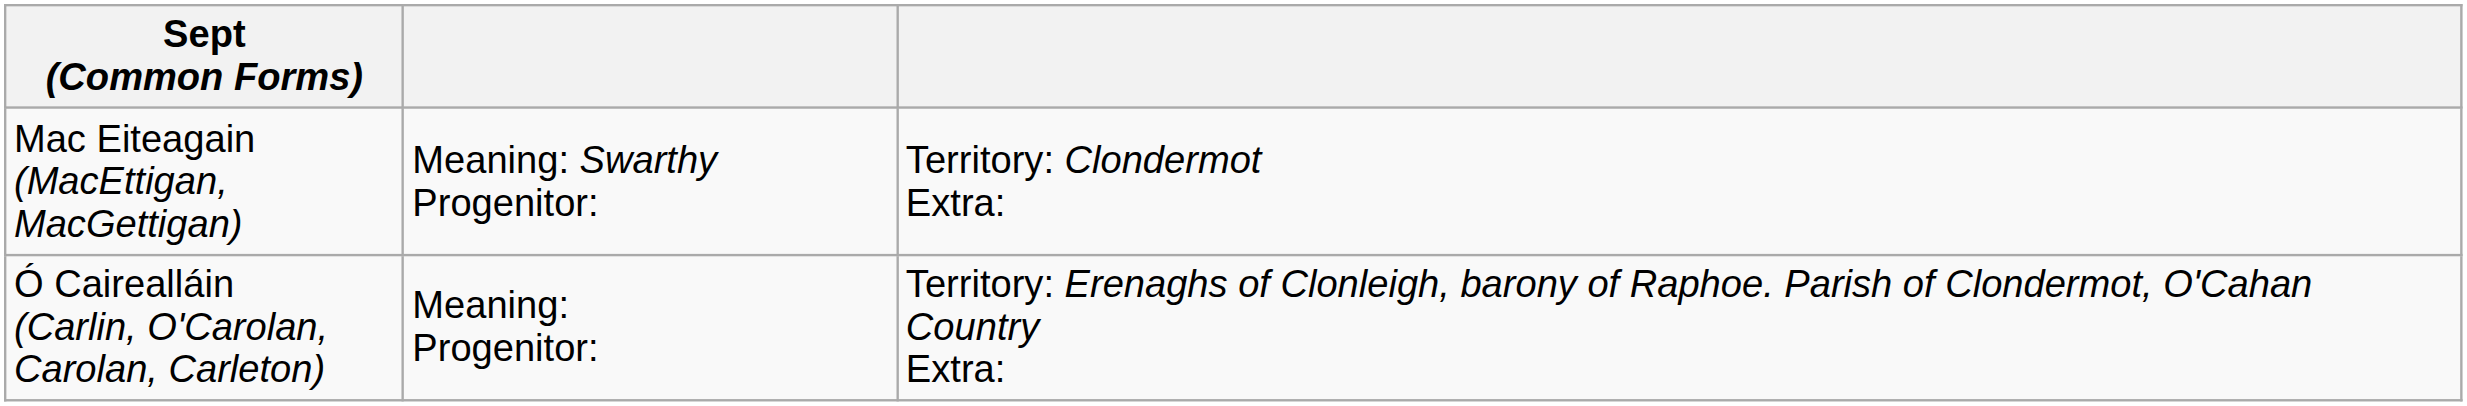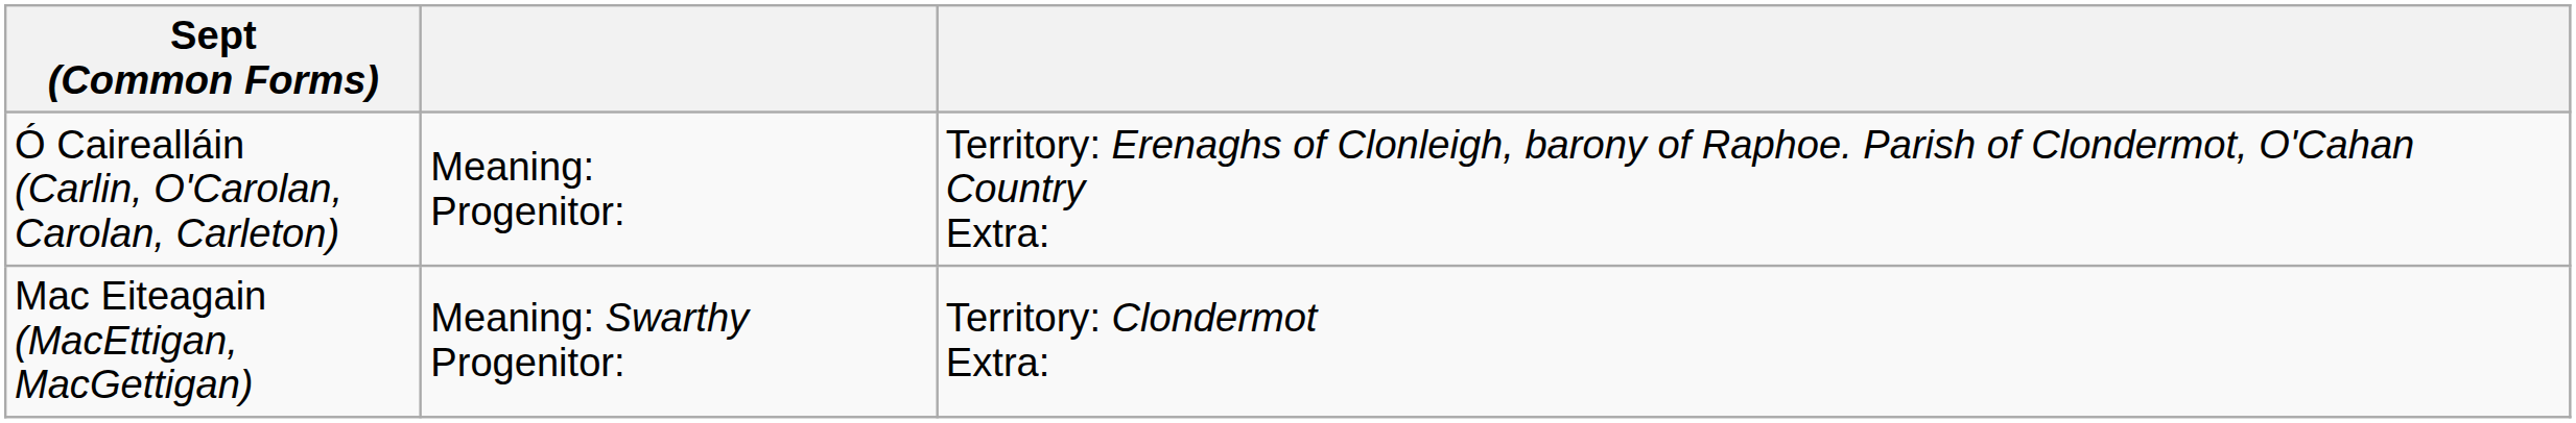 <table class="wikitable">
 <tr>
 <th width="160"><strong>Sept</strong><br><strong><em>(Common Forms)</em></strong></th>
 <th width="200"></th>
 <th width="650"></th>
 </tr>
 <tr>
+<td>Ó Cairealláin<br><em>(Carlin, O'Carolan, Carolan, Carleton)</em></td>
+<td>Meaning:<br>Progenitor:</td>
+<td>Territory: <em>Erenaghs of Clonleigh, barony of Raphoe. Parish of Clondermot, O'Cahan Country</em><br>Extra:</td>
+</tr>
+<tr>
 <td>Mac Eiteagain<br><em>(MacEttigan, MacGettigan)</em></td>
 <td>Meaning: <em>Swarthy</em><br>Progenitor:</td>
 <td>Territory: <em>Clondermot</em><br>Extra:</td>
 </tr>
-<tr>
-<td>Ó Cairealláin<br><em>(Carlin, O'Carolan, Carolan, Carleton)</em></td>
-<td>Meaning:<br>Progenitor:</td>
-<td>Territory: <em>Erenaghs of Clonleigh, barony of Raphoe. Parish of Clondermot, O'Cahan Country</em><br>Extra:</td>
-</tr>
 </table>
